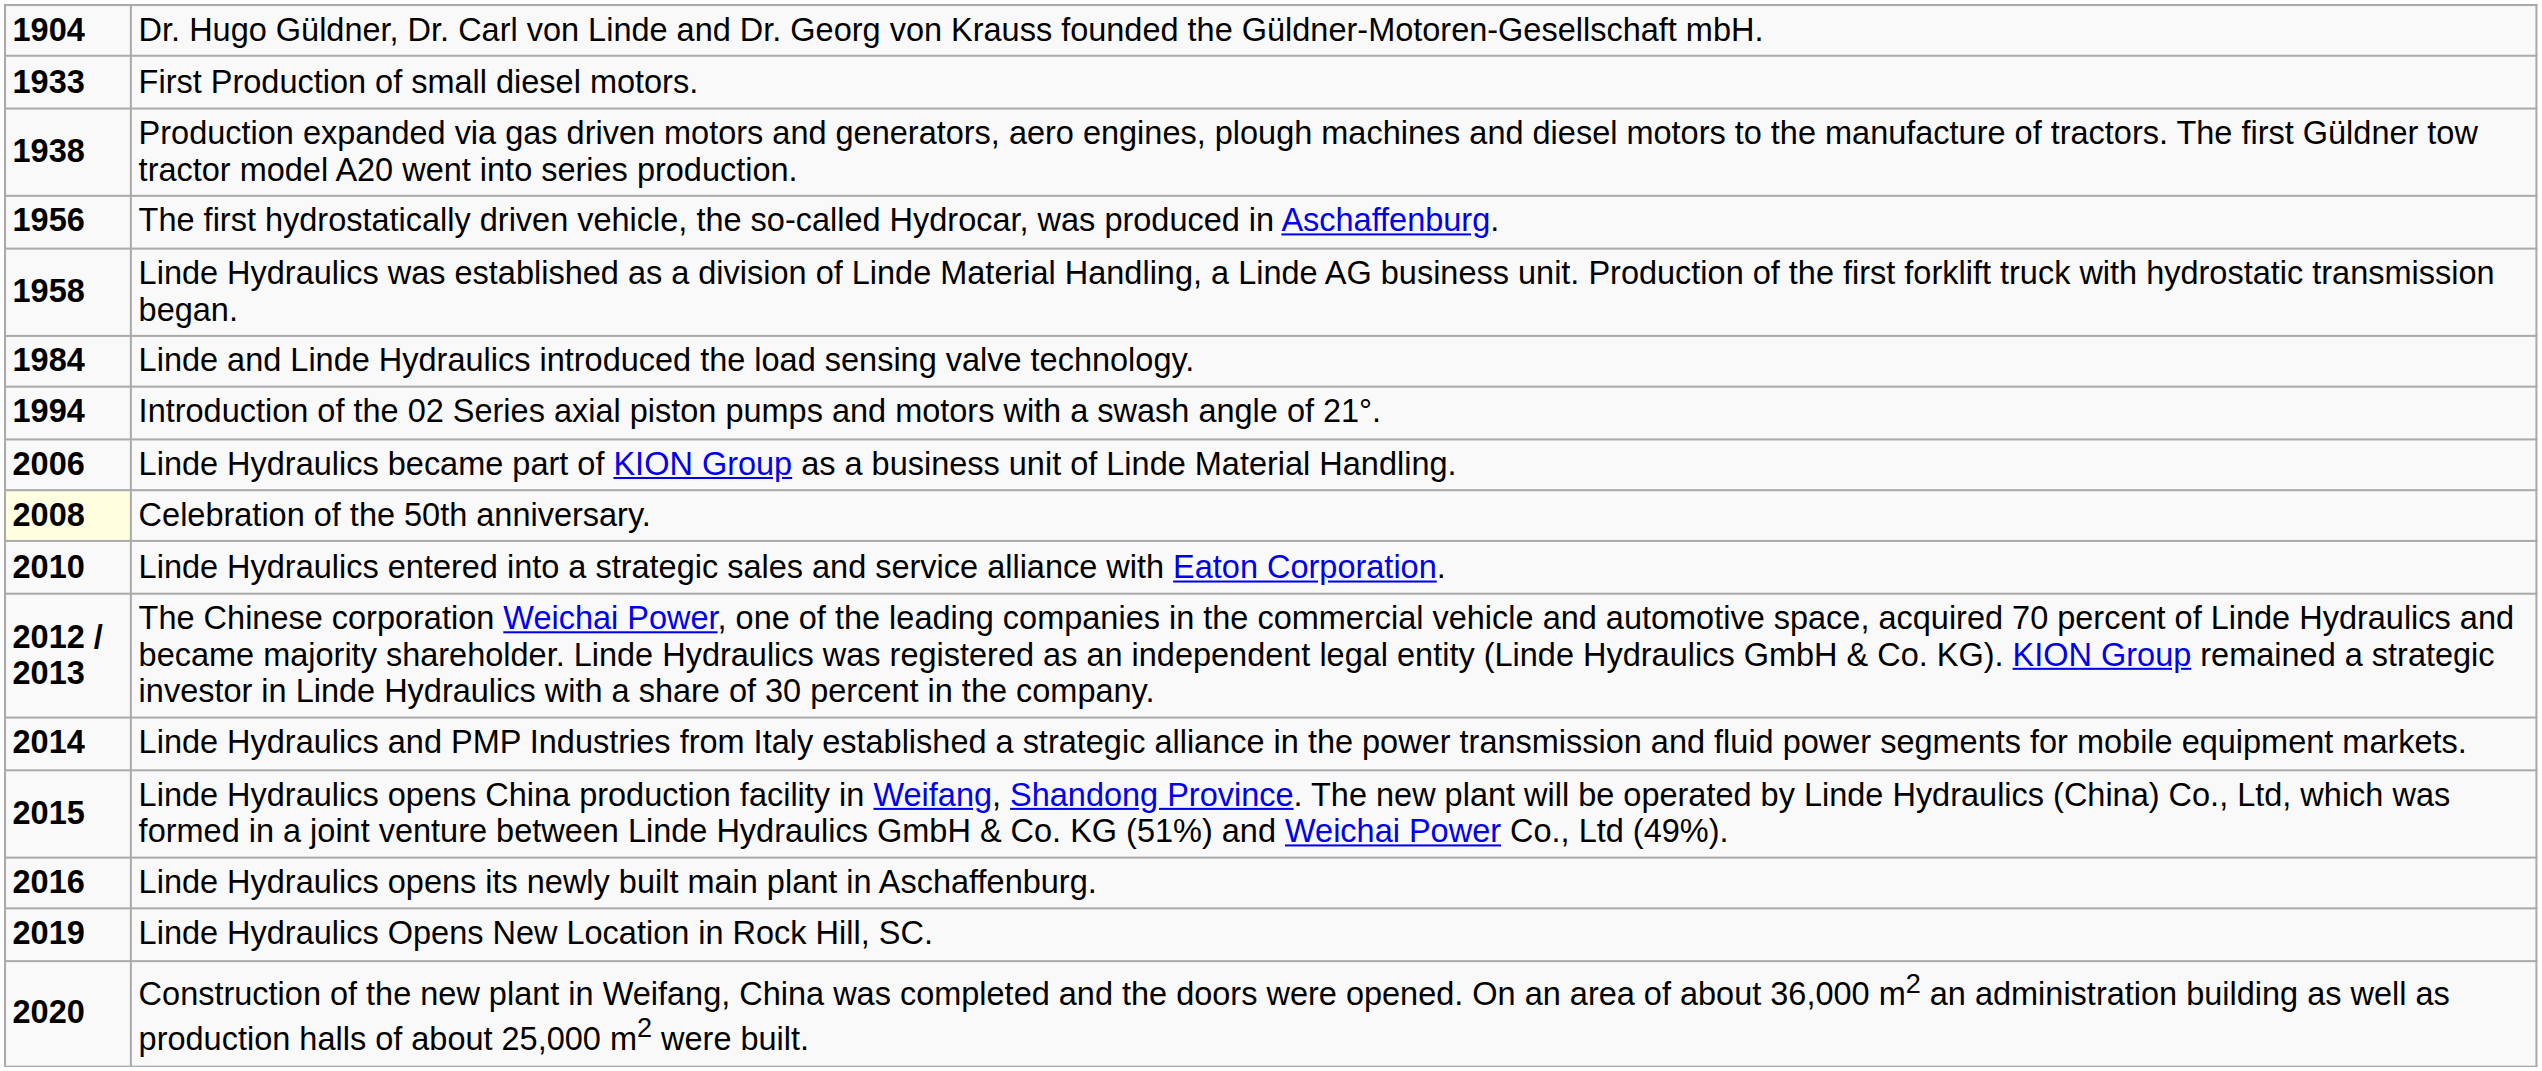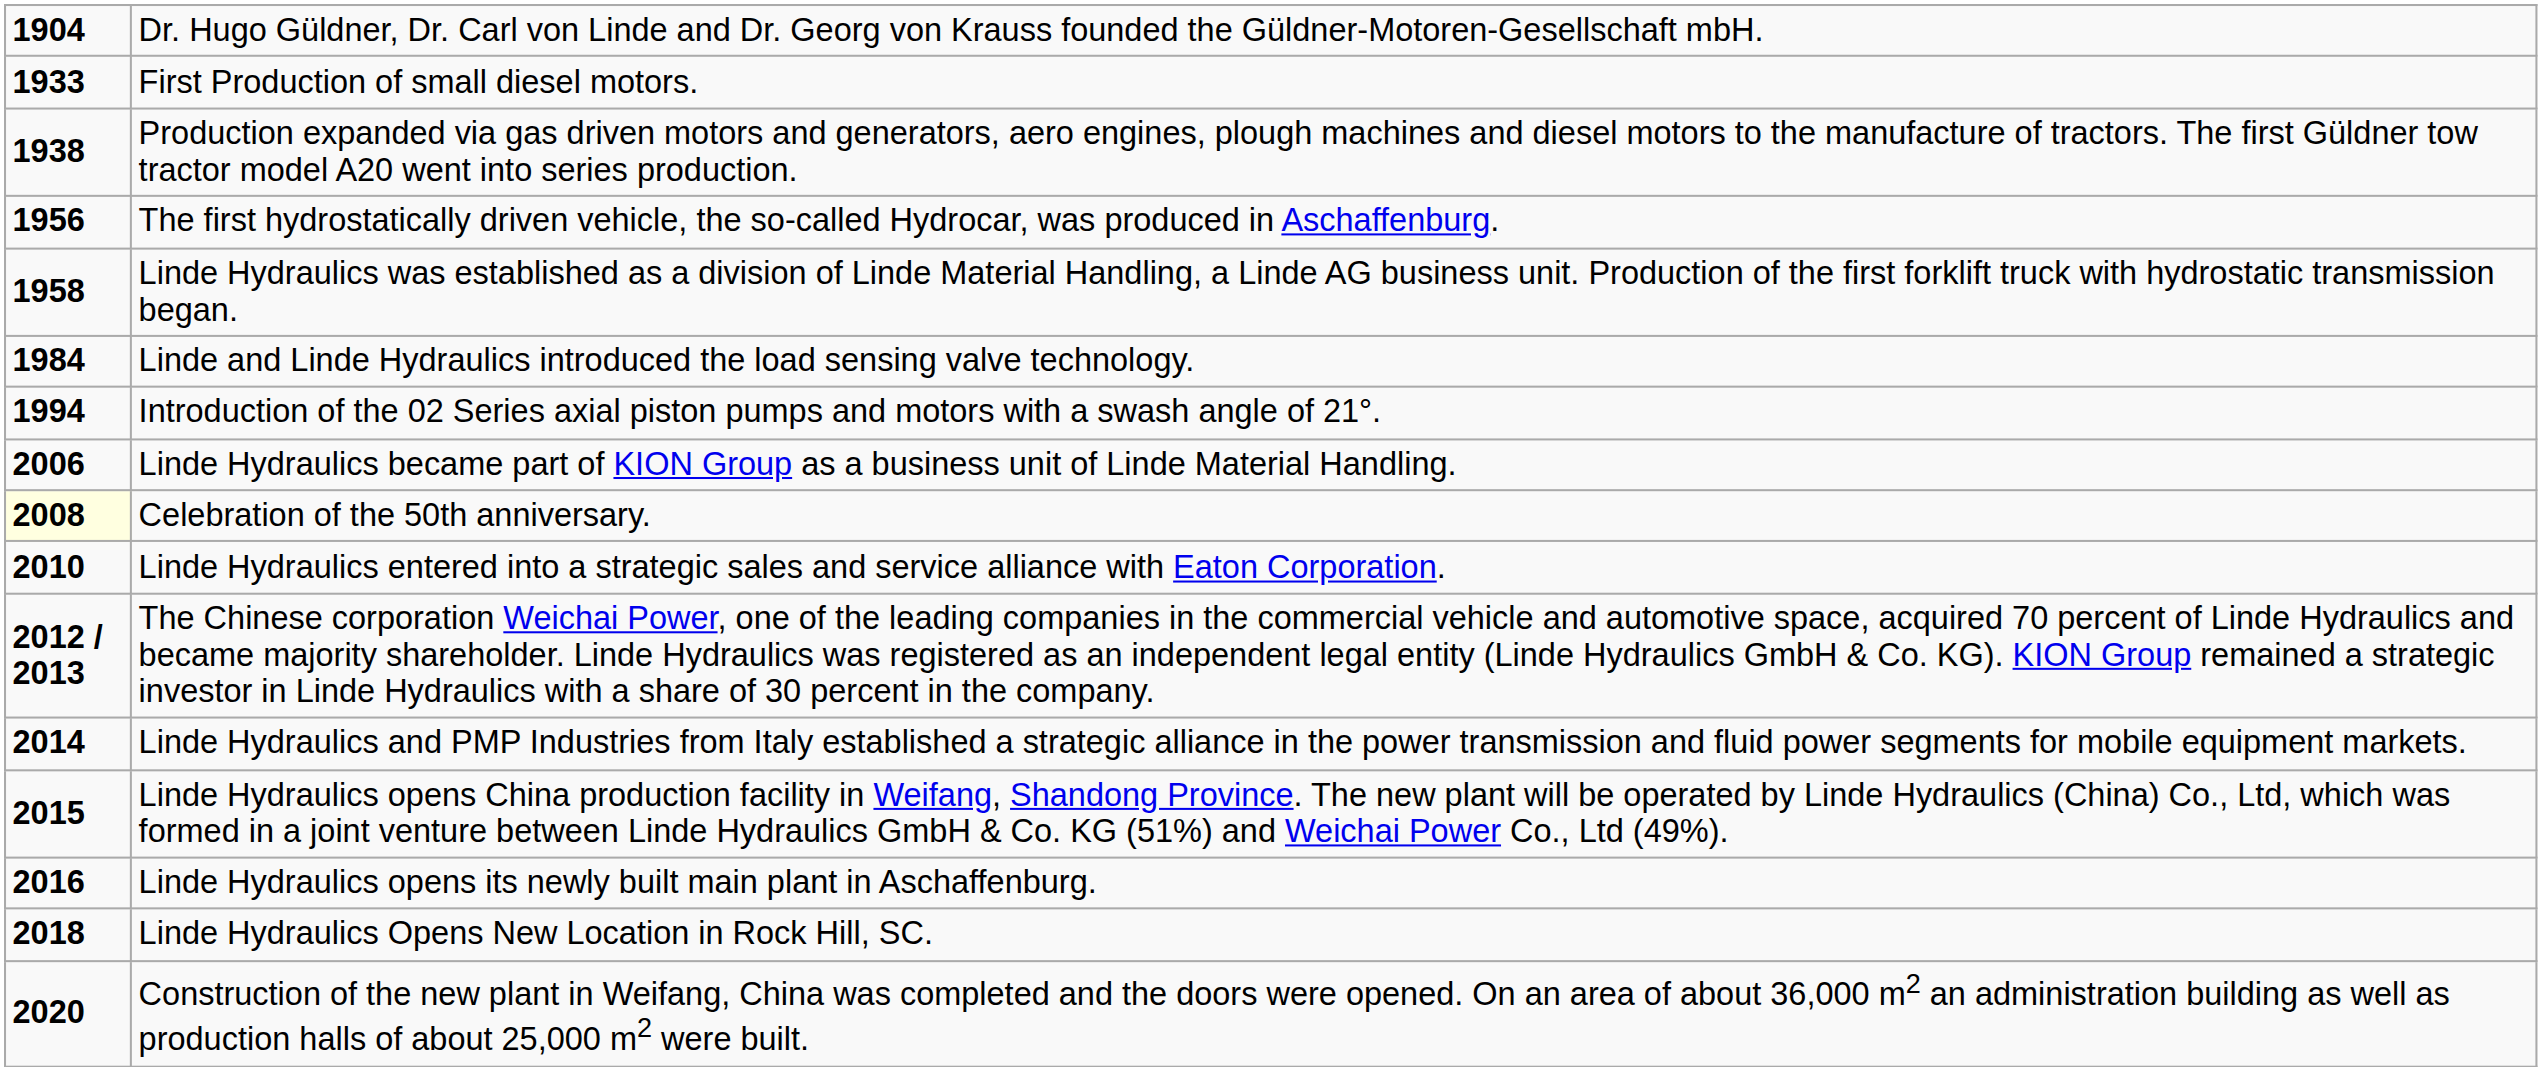 <table class="wikitable">
 <tr>
 <td><strong>1904</strong></td>
 <td>Dr. Hugo Güldner, Dr. Carl von Linde and Dr. Georg von Krauss founded the Güldner-Motoren-Gesellschaft mbH.</td>
 </tr>
 <tr>
 <td><strong>1933</strong></td>
 <td>First Production of small diesel motors.</td>
 </tr>
 <tr>
 <td><strong>1938</strong></td>
 <td>Production expanded via gas driven motors and generators, aero engines, plough machines and diesel motors to the manufacture of tractors. The first Güldner tow tractor model A20 went into series production.</td>
 </tr>
 <tr>
 <td><strong>1956</strong></td>
 <td>The first hydrostatically driven vehicle, the so-called Hydrocar, was produced in <a href='#'>Aschaffenburg</a>.</td>
 </tr>
 <tr>
 <td><strong>1958</strong></td>
 <td>Linde Hydraulics was established as a division of Linde Material Handling, a Linde AG business unit. Production of the first forklift truck with hydrostatic transmission began.</td>
 </tr>
 <tr>
 <td><strong>1984</strong></td>
 <td>Linde and Linde Hydraulics introduced the load sensing valve technology.</td>
 </tr>
 <tr>
 <td><strong>1994</strong></td>
 <td>Introduction of the 02 Series axial piston pumps and motors with a swash angle of 21°.</td>
 </tr>
 <tr>
 <td><strong>2006</strong></td>
 <td>Linde Hydraulics became part of <a href='#'>KION Group</a> as a business unit of Linde Material Handling.</td>
 </tr>
 <tr>
 <td style="background: lightyellow;"><strong>2008</strong></td>
 <td>Celebration of the 50th anniversary.</td>
 </tr>
 <tr>
 <td><strong>2010</strong></td>
 <td>Linde Hydraulics entered into a strategic sales and service alliance with <a href='#'>Eaton Corporation</a>.</td>
 </tr>
 <tr>
 <td><strong>2012 / 2013</strong></td>
 <td>The Chinese corporation <a href='#'>Weichai Power</a>, one of the leading companies in the commercial vehicle and automotive space, acquired 70 percent of Linde Hydraulics and became majority shareholder. Linde Hydraulics was registered as an independent legal entity (Linde Hydraulics GmbH & Co. KG). <a href='#'>KION Group</a> remained a strategic investor in Linde Hydraulics with a share of 30 percent in the company.</td>
 </tr>
 <tr>
 <td><strong>2014</strong></td>
 <td>Linde Hydraulics and PMP Industries from Italy established a strategic alliance in the power transmission and fluid power segments for mobile equipment markets.</td>
 </tr>
 <tr>
 <td><strong>2015</strong></td>
 <td>Linde Hydraulics opens China production facility in <a href='#'>Weifang</a>, <a href='#'>Shandong Province</a>. The new plant will be operated by Linde Hydraulics (China) Co., Ltd, which was formed in a joint venture between Linde Hydraulics GmbH & Co. KG (51%) and <a href='#'>Weichai Power</a> Co., Ltd (49%).</td>
 </tr>
 <tr>
 <td><strong>2016</strong></td>
 <td>Linde Hydraulics opens its newly built main plant in Aschaffenburg.</td>
 </tr>
 <tr>
-<td><strong>2019</strong></td>
+<td><strong>2018</strong></td>
 <td>Linde Hydraulics Opens New Location in Rock Hill, SC.</td>
 </tr>
 <tr>
 <td><strong>2020</strong></td>
 <td>Construction of the new plant in Weifang, China was completed and the doors were opened. On an area of about 36,000 m<sup>2</sup> an administration building as well as production halls of about 25,000 m<sup>2</sup> were built.</td>
 </tr>
 </table>
